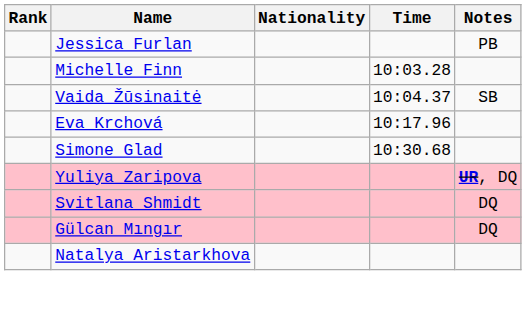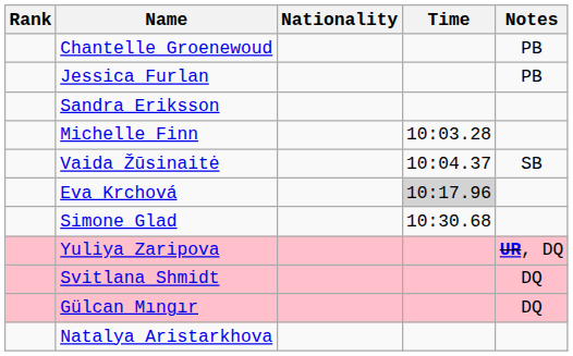 <table class="wikitable sortable" style="text-align:center">
 <tr>
 <th>Rank</th>
 <th>Name</th>
 <th>Nationality</th>
 <th>Time</th>
 <th>Notes</th>
 </tr>
 <tr>
 <td></td>
+<td align=left><a href='#'>Chantelle Groenewoud</a></td>
+<td align=left></td>
+<td></td>
+<td>PB</td>
+</tr>
+<tr>
+<td></td>
 <td align=left><a href='#'>Jessica Furlan</a></td>
 <td align=left></td>
 <td></td>
 <td>PB</td>
+</tr>
+<tr>
+<td></td>
+<td align=left><a href='#'>Sandra Eriksson</a></td>
+<td align=left></td>
+<td></td>
+<td></td>
 </tr>
 <tr>
 <td></td>
 <td align=left><a href='#'>Michelle Finn</a></td>
 <td align=left></td>
 <td>10:03.28</td>
 <td></td>
 </tr>
 <tr>
 <td></td>
 <td align=left><a href='#'>Vaida Žūsinaitė</a></td>
 <td align=left></td>
 <td>10:04.37</td>
 <td>SB</td>
 </tr>
 <tr>
 <td></td>
 <td align=left><a href='#'>Eva Krchová</a></td>
 <td align=left></td>
-<td>10:17.96</td>
+<td style="background: lightgrey;">10:17.96</td>
 <td></td>
 </tr>
 <tr>
 <td></td>
 <td align=left><a href='#'>Simone Glad</a></td>
 <td align=left></td>
 <td>10:30.68</td>
 <td></td>
 </tr>
 <tr bgcolor=pink>
 <td><s></s></td>
 <td align=left><a href='#'>Yuliya Zaripova</a></td>
 <td align=left></td>
 <td><s></s></td>
 <td><s><strong><a href='#'>UR</a></strong></s>, DQ</td>
 </tr>
 <tr bgcolor=pink>
 <td><s></s></td>
 <td align=left><a href='#'>Svitlana Shmidt</a></td>
 <td align=left></td>
 <td><s></s></td>
 <td>DQ</td>
 </tr>
 <tr bgcolor=pink>
 <td><s></s></td>
 <td align=left><a href='#'>Gülcan Mıngır</a></td>
 <td align=left></td>
 <td><s></s></td>
 <td>DQ</td>
 </tr>
 <tr>
 <td></td>
 <td align=left><a href='#'>Natalya Aristarkhova</a></td>
 <td align=left></td>
 <td></td>
 <td></td>
 </tr>
 </table>
